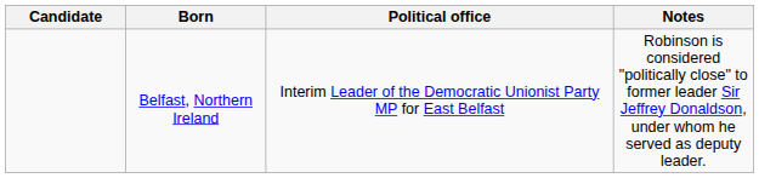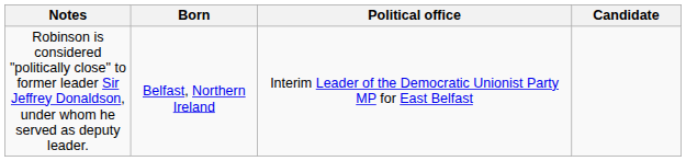 <table class="wikitable sortable" style="text-align:center">
 <tr>
-<th scope="col" style="width: 120px;">Candidate</th>
+<th scope="col" style="width: 140px;">Notes</th>
 <th scope="col" style="width: 140px;">Born</th>
 <th scope="col" style="width: 360px;">Political office</th>
-<th scope="col" style="width: 140px;">Notes</th>
+<th scope="col" style="width: 120px;">Candidate</th>
 </tr>
 <tr>
-<td><br></td>
+<td>Robinson is considered "politically close" to former leader <a href='#'>Sir Jeffrey Donaldson</a>, under whom he served as deputy leader.</td>
 <td><br><a href='#'>Belfast</a>, <a href='#'>Northern Ireland</a></td>
 <td>Interim <a href='#'>Leader of the Democratic Unionist Party</a>  <br> <a href='#'>MP</a> for <a href='#'>East Belfast</a> </td>
-<td>Robinson is considered "politically close" to former leader <a href='#'>Sir Jeffrey Donaldson</a>, under whom he served as deputy leader.</td>
+<td><br></td>
 </tr>
 </table>
